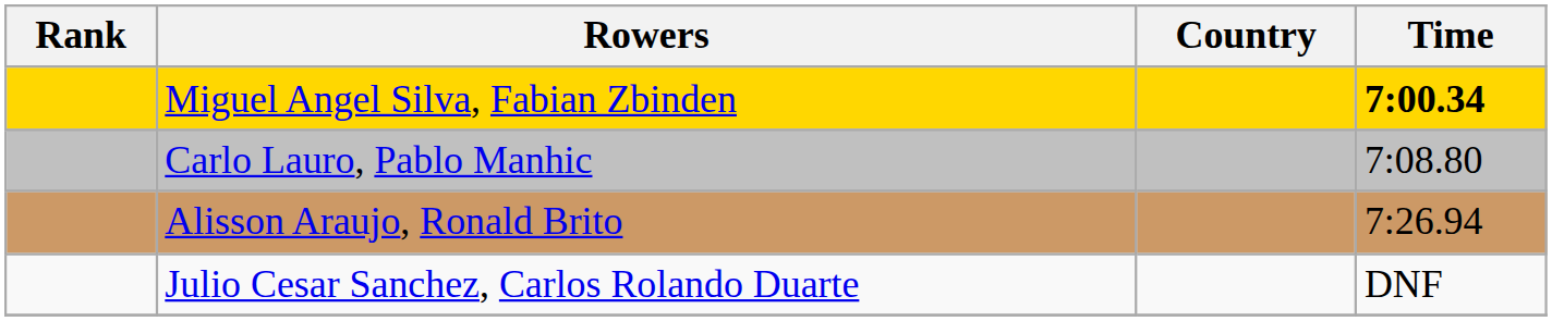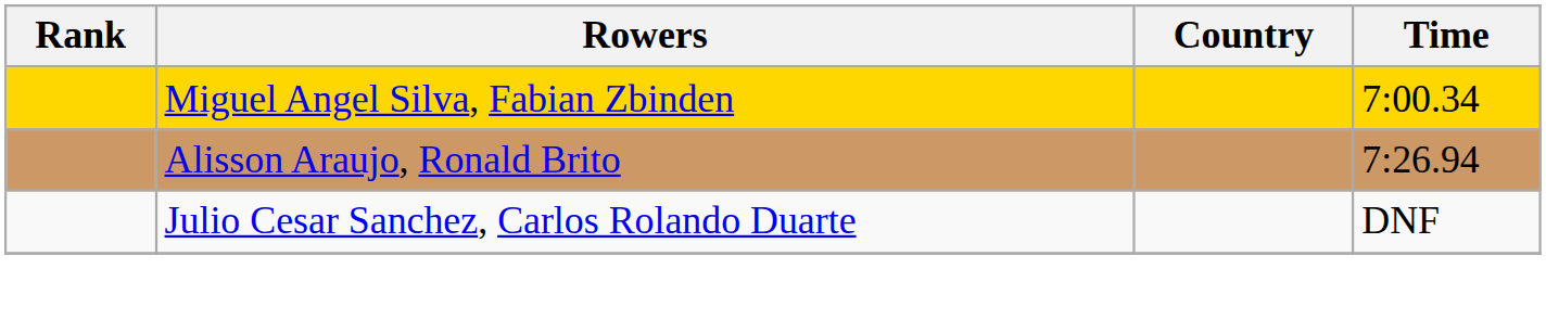 <table class="wikitable" width=50%>
 <tr>
 <th>Rank</th>
 <th>Rowers</th>
 <th>Country</th>
 <th>Time</th>
 </tr>
 <tr bgcolor=gold>
 <td></td>
 <td><a href='#'>Miguel Angel Silva</a>, <a href='#'>Fabian Zbinden</a></td>
 <td></td>
-<td><strong>7:00.34</strong></td>
-</tr>
-<tr bgcolor=silver>
-<td></td>
-<td><a href='#'>Carlo Lauro</a>, <a href='#'>Pablo Manhic</a></td>
-<td></td>
-<td>7:08.80</td>
+<td>7:00.34</td>
 </tr>
 <tr bgcolor=cc9966>
 <td></td>
 <td><a href='#'>Alisson Araujo</a>, <a href='#'>Ronald Brito</a></td>
 <td></td>
 <td>7:26.94</td>
 </tr>
 <tr>
 <td></td>
 <td><a href='#'>Julio Cesar Sanchez</a>, <a href='#'>Carlos Rolando Duarte</a></td>
 <td></td>
 <td>DNF</td>
 </tr>
 <tr>
 </tr>
 </table>
